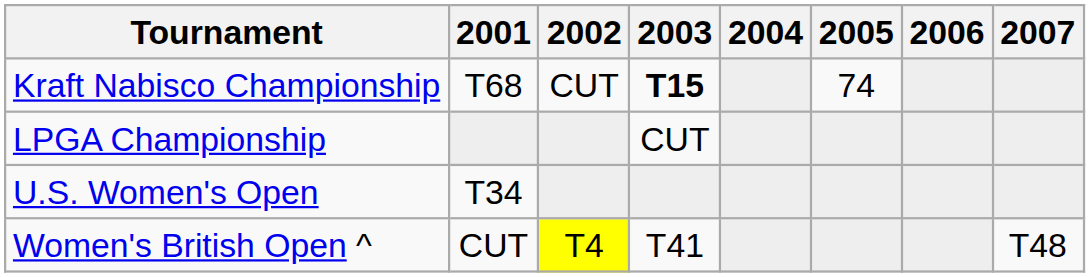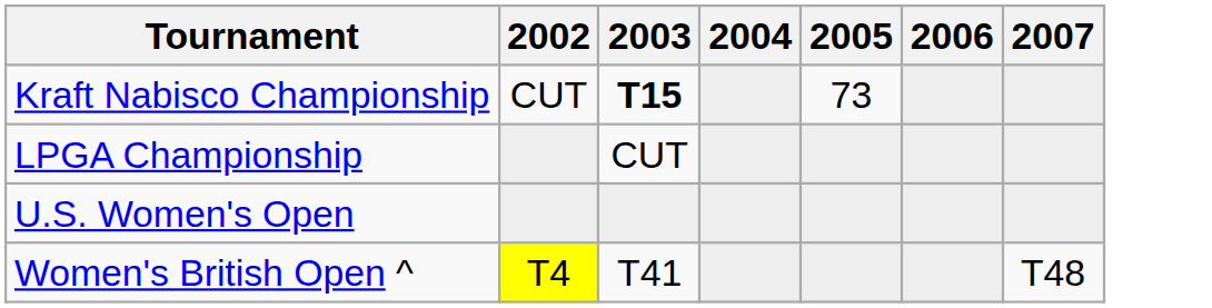 <table class="wikitable" style="font-size:95%;text-align:center;">
 <tr>
 <th>Tournament</th>
-<th>2001</th>
 <th>2002</th>
 <th>2003</th>
 <th>2004</th>
 <th>2005</th>
 <th>2006</th>
 <th>2007</th>
 </tr>
 <tr>
 <td align=left><a href='#'>Kraft Nabisco Championship</a></td>
-<td>T68</td>
 <td>CUT</td>
 <td><strong>T15</strong></td>
 <td style="background:#eeeeee;"></td>
-<td>74</td>
+<td>73</td>
 <td style="background:#eeeeee;"></td>
 <td style="background:#eeeeee;"></td>
 </tr>
 <tr>
 <td align=left><a href='#'>LPGA Championship</a></td>
-<td style="background:#eeeeee;"></td>
 <td style="background:#eeeeee;"></td>
 <td>CUT</td>
 <td style="background:#eeeeee;"></td>
 <td style="background:#eeeeee;"></td>
 <td style="background:#eeeeee;"></td>
 <td style="background:#eeeeee;"></td>
 </tr>
 <tr>
 <td align=left><a href='#'>U.S. Women's Open</a></td>
-<td>T34</td>
 <td style="background:#eeeeee;"></td>
 <td style="background:#eeeeee;"></td>
 <td style="background:#eeeeee;"></td>
 <td style="background:#eeeeee;"></td>
 <td style="background:#eeeeee;"></td>
 <td style="background:#eeeeee;"></td>
 </tr>
 <tr>
 <td align=left><a href='#'>Women's British Open</a> ^</td>
-<td>CUT</td>
 <td style="background:yellow;">T4</td>
 <td>T41</td>
 <td style="background:#eeeeee;"></td>
 <td style="background:#eeeeee;"></td>
 <td style="background:#eeeeee;"></td>
 <td>T48</td>
 </tr>
 </table>
